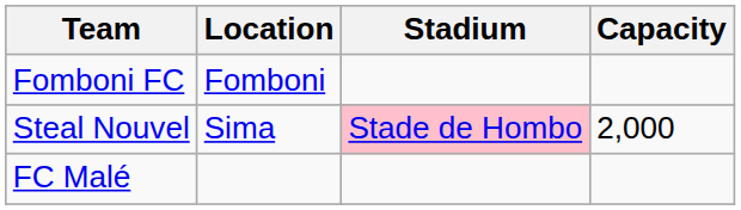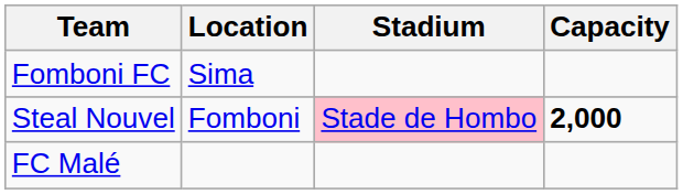 <table class="wikitable sortable">
 <tr>
 <th>Team</th>
 <th>Location</th>
 <th>Stadium</th>
 <th>Capacity</th>
 </tr>
 <tr>
 <td><a href='#'>Fomboni FC</a></td>
-<td><a href='#'>Fomboni</a></td>
+<td><a href='#'>Sima</a></td>
 <td></td>
 <td></td>
 </tr>
 <tr>
 <td><a href='#'>Steal Nouvel</a></td>
-<td><a href='#'>Sima</a></td>
+<td><a href='#'>Fomboni</a></td>
 <td style="background: pink;"><a href='#'>Stade de Hombo</a></td>
-<td>2,000</td>
+<td><strong>2,000</strong></td>
 </tr>
 <tr>
 <td><a href='#'>FC Malé</a></td>
 <td></td>
 <td></td>
 <td></td>
 </tr>
 </table>
